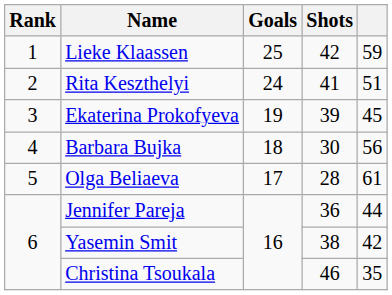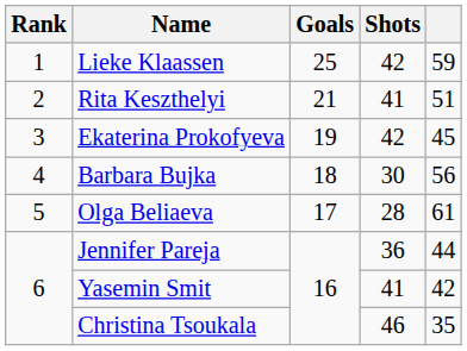 <table class="wikitable sortable" style="text-align: center;">
 <tr>
 <th>Rank</th>
 <th>Name</th>
 <th>Goals</th>
 <th>Shots</th>
 <th></th>
 </tr>
 <tr>
 <td>1</td>
 <td align="left"> <a href='#'>Lieke Klaassen</a></td>
 <td>25</td>
 <td>42</td>
 <td>59</td>
 </tr>
 <tr>
 <td>2</td>
 <td align="left"> <a href='#'>Rita Keszthelyi</a></td>
-<td>24</td>
+<td>21</td>
 <td>41</td>
 <td>51</td>
 </tr>
 <tr>
 <td>3</td>
 <td align="left"> <a href='#'>Ekaterina Prokofyeva</a></td>
 <td>19</td>
-<td>39</td>
+<td>42</td>
 <td>45</td>
 </tr>
 <tr>
 <td>4</td>
 <td align="left"> <a href='#'>Barbara Bujka</a></td>
 <td>18</td>
 <td>30</td>
 <td>56</td>
 </tr>
 <tr>
 <td>5</td>
 <td align="left"> <a href='#'>Olga Beliaeva</a></td>
 <td>17</td>
 <td>28</td>
 <td>61</td>
 </tr>
 <tr>
 <td rowspan=3>6</td>
 <td align="left"> <a href='#'>Jennifer Pareja</a></td>
 <td rowspan=3>16</td>
 <td>36</td>
 <td>44</td>
 </tr>
 <tr>
 <td align="left"> <a href='#'>Yasemin Smit</a></td>
-<td>38</td>
+<td>41</td>
 <td>42</td>
 </tr>
 <tr>
 <td align="left"> <a href='#'>Christina Tsoukala</a></td>
 <td>46</td>
 <td>35</td>
 </tr>
 </table>
